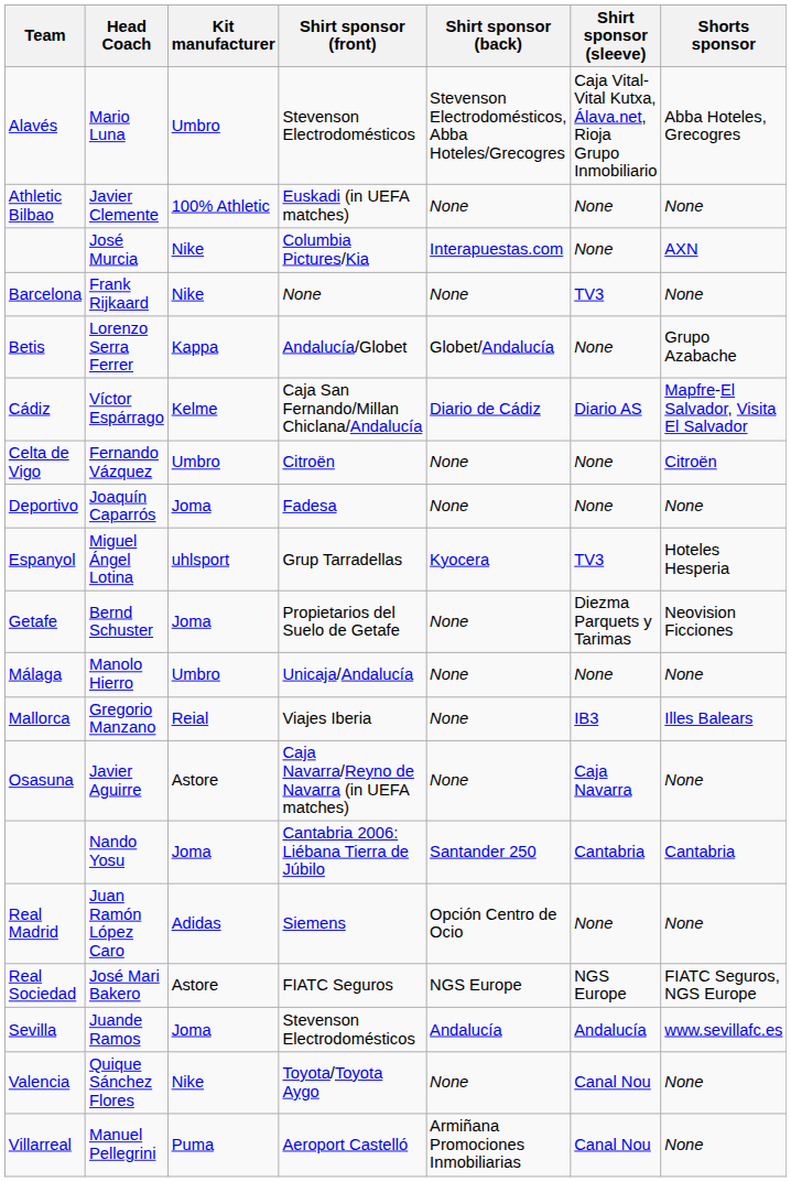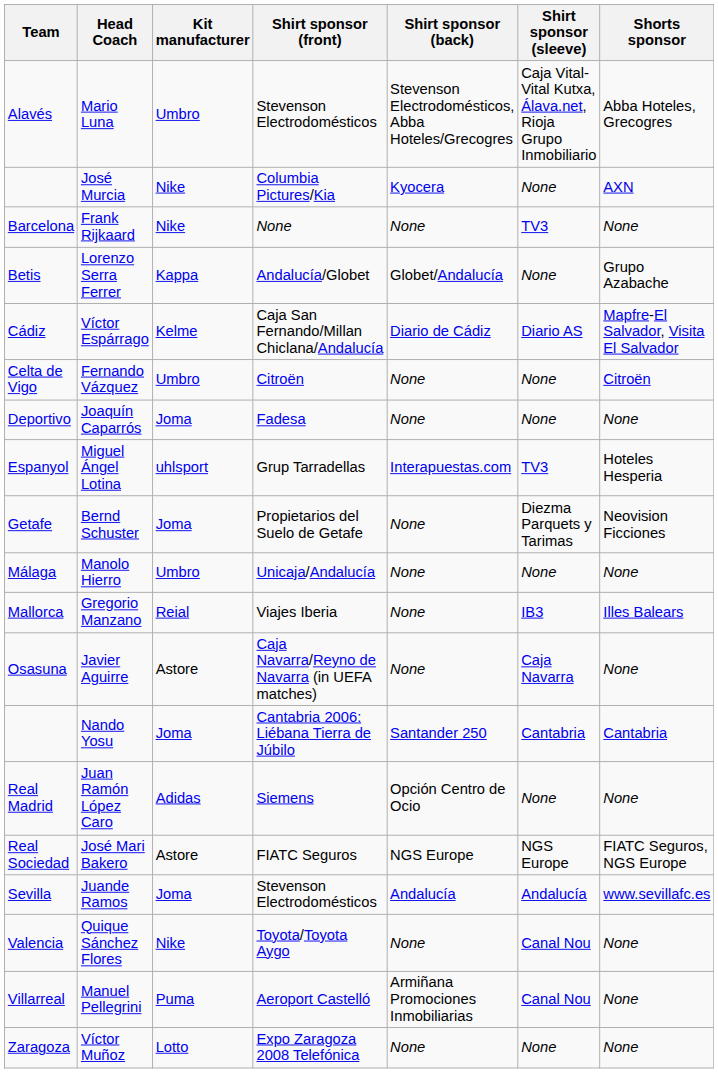 <table class="wikitable sortable">
 <tr>
 <th>Team</th>
 <th>Head Coach</th>
 <th>Kit manufacturer</th>
 <th>Shirt sponsor (front)</th>
 <th>Shirt sponsor (back)</th>
 <th>Shirt sponsor (sleeve)</th>
 <th>Shorts sponsor</th>
 </tr>
 <tr>
 <td><a href='#'>Alavés</a></td>
 <td> <a href='#'>Mario Luna</a></td>
 <td><a href='#'>Umbro</a></td>
 <td>Stevenson Electrodomésticos</td>
 <td>Stevenson Electrodomésticos, Abba Hoteles/Grecogres</td>
 <td>Caja Vital-Vital Kutxa, <a href='#'>Álava.net</a>, Rioja Grupo Inmobiliario</td>
 <td>Abba Hoteles, Grecogres</td>
 </tr>
 <tr>
-<td><a href='#'>Athletic Bilbao</a></td>
-<td> <a href='#'>Javier Clemente</a></td>
-<td><a href='#'>100% Athletic</a></td>
-<td><a href='#'>Euskadi</a> (in UEFA matches)</td>
-<td><em>None</em></td>
-<td><em>None</em></td>
-<td><em>None</em></td>
-</tr>
-<tr>
 <td></td>
 <td> <a href='#'>José Murcia</a></td>
 <td><a href='#'>Nike</a></td>
 <td><a href='#'>Columbia Pictures</a>/<a href='#'>Kia</a></td>
-<td><a href='#'>Interapuestas.com</a></td>
+<td><a href='#'>Kyocera</a></td>
 <td><em>None</em></td>
 <td><a href='#'>AXN</a></td>
 </tr>
 <tr>
 <td><a href='#'>Barcelona</a></td>
 <td> <a href='#'>Frank Rijkaard</a></td>
 <td><a href='#'>Nike</a></td>
 <td><em>None</em></td>
 <td><em>None</em></td>
 <td><a href='#'>TV3</a></td>
 <td><em>None</em></td>
 </tr>
 <tr>
 <td><a href='#'>Betis</a></td>
 <td> <a href='#'>Lorenzo Serra Ferrer</a></td>
 <td><a href='#'>Kappa</a></td>
 <td><a href='#'>Andalucía</a>/Globet</td>
 <td>Globet/<a href='#'>Andalucía</a></td>
 <td><em>None</em></td>
 <td>Grupo Azabache</td>
 </tr>
 <tr>
 <td><a href='#'>Cádiz</a></td>
 <td> <a href='#'>Víctor Espárrago</a></td>
 <td><a href='#'>Kelme</a></td>
 <td>Caja San Fernando/Millan Chiclana/<a href='#'>Andalucía</a></td>
 <td><a href='#'>Diario de Cádiz</a></td>
 <td><a href='#'>Diario AS</a></td>
 <td><a href='#'>Mapfre</a>-<a href='#'>El Salvador</a>, <a href='#'>Visita El Salvador</a></td>
 </tr>
 <tr>
 <td><a href='#'>Celta de Vigo</a></td>
 <td> <a href='#'>Fernando Vázquez</a></td>
 <td><a href='#'>Umbro</a></td>
 <td><a href='#'>Citroën</a></td>
 <td><em>None</em></td>
 <td><em>None</em></td>
 <td><a href='#'>Citroën</a></td>
 </tr>
 <tr>
 <td><a href='#'>Deportivo</a></td>
 <td> <a href='#'>Joaquín Caparrós</a></td>
 <td><a href='#'>Joma</a></td>
 <td><a href='#'>Fadesa</a></td>
 <td><em>None</em></td>
 <td><em>None</em></td>
 <td><em>None</em></td>
 </tr>
 <tr>
 <td><a href='#'>Espanyol</a></td>
 <td> <a href='#'>Miguel Ángel Lotina</a></td>
 <td><a href='#'>uhlsport</a></td>
 <td>Grup Tarradellas</td>
-<td><a href='#'>Kyocera</a></td>
+<td><a href='#'>Interapuestas.com</a></td>
 <td><a href='#'>TV3</a></td>
 <td>Hoteles Hesperia</td>
 </tr>
 <tr>
 <td><a href='#'>Getafe</a></td>
 <td> <a href='#'>Bernd Schuster</a></td>
 <td><a href='#'>Joma</a></td>
 <td>Propietarios del Suelo de Getafe</td>
 <td><em>None</em></td>
 <td>Diezma Parquets y Tarimas</td>
 <td>Neovision Ficciones</td>
 </tr>
 <tr>
 <td><a href='#'>Málaga</a></td>
 <td> <a href='#'>Manolo Hierro</a></td>
 <td><a href='#'>Umbro</a></td>
 <td><a href='#'>Unicaja</a>/<a href='#'>Andalucía</a></td>
 <td><em>None</em></td>
 <td><em>None</em></td>
 <td><em>None</em></td>
 </tr>
 <tr>
 <td><a href='#'>Mallorca</a></td>
 <td> <a href='#'>Gregorio Manzano</a></td>
 <td><a href='#'>Reial</a></td>
 <td>Viajes Iberia</td>
 <td><em>None</em></td>
 <td><a href='#'>IB3</a></td>
 <td><a href='#'>Illes Balears</a></td>
 </tr>
 <tr>
 <td><a href='#'>Osasuna</a></td>
 <td> <a href='#'>Javier Aguirre</a></td>
 <td>Astore</td>
 <td><a href='#'>Caja Navarra</a>/<a href='#'>Reyno de Navarra</a> (in UEFA matches)</td>
 <td><em>None</em></td>
 <td><a href='#'>Caja Navarra</a></td>
 <td><em>None</em></td>
 </tr>
 <tr>
 <td></td>
 <td> <a href='#'>Nando Yosu</a></td>
 <td><a href='#'>Joma</a></td>
 <td><a href='#'>Cantabria 2006: Liébana Tierra de Júbilo</a></td>
 <td><a href='#'>Santander 250</a></td>
 <td><a href='#'>Cantabria</a></td>
 <td><a href='#'>Cantabria</a></td>
 </tr>
 <tr>
 <td><a href='#'>Real Madrid</a></td>
 <td> <a href='#'>Juan Ramón López Caro</a></td>
 <td><a href='#'>Adidas</a></td>
 <td><a href='#'>Siemens</a></td>
 <td>Opción Centro de Ocio</td>
 <td><em>None</em></td>
 <td><em>None</em></td>
 </tr>
 <tr>
 <td><a href='#'>Real Sociedad</a></td>
 <td> <a href='#'>José Mari Bakero</a></td>
 <td>Astore</td>
 <td>FIATC Seguros</td>
 <td>NGS Europe</td>
 <td>NGS Europe</td>
 <td>FIATC Seguros, NGS Europe</td>
 </tr>
 <tr>
 <td><a href='#'>Sevilla</a></td>
 <td> <a href='#'>Juande Ramos</a></td>
 <td><a href='#'>Joma</a></td>
 <td>Stevenson Electrodomésticos</td>
 <td><a href='#'>Andalucía</a></td>
 <td><a href='#'>Andalucía</a></td>
 <td><a href='#'>www.sevillafc.es</a></td>
 </tr>
 <tr>
 <td><a href='#'>Valencia</a></td>
 <td> <a href='#'>Quique Sánchez Flores</a></td>
 <td><a href='#'>Nike</a></td>
 <td><a href='#'>Toyota</a>/<a href='#'>Toyota Aygo</a></td>
 <td><em>None</em></td>
 <td><a href='#'>Canal Nou</a></td>
 <td><em>None</em></td>
 </tr>
 <tr>
 <td><a href='#'>Villarreal</a></td>
 <td> <a href='#'>Manuel Pellegrini</a></td>
 <td><a href='#'>Puma</a></td>
 <td><a href='#'>Aeroport Castelló</a></td>
 <td>Armiñana Promociones Inmobiliarias</td>
 <td><a href='#'>Canal Nou</a></td>
 <td><em>None</em></td>
 </tr>
+<tr>
+<td><a href='#'>Zaragoza</a></td>
+<td> <a href='#'>Víctor Muñoz</a></td>
+<td><a href='#'>Lotto</a></td>
+<td><a href='#'>Expo Zaragoza 2008 Telefónica</a></td>
+<td><em>None</em></td>
+<td><em>None</em></td>
+<td><em>None</em></td>
+</tr>
 </table>
